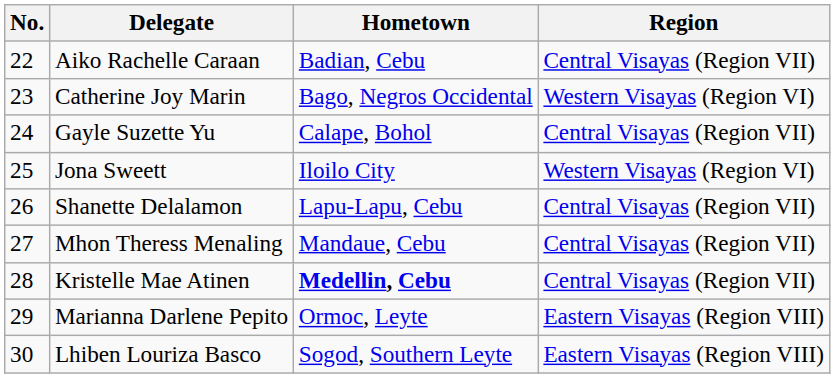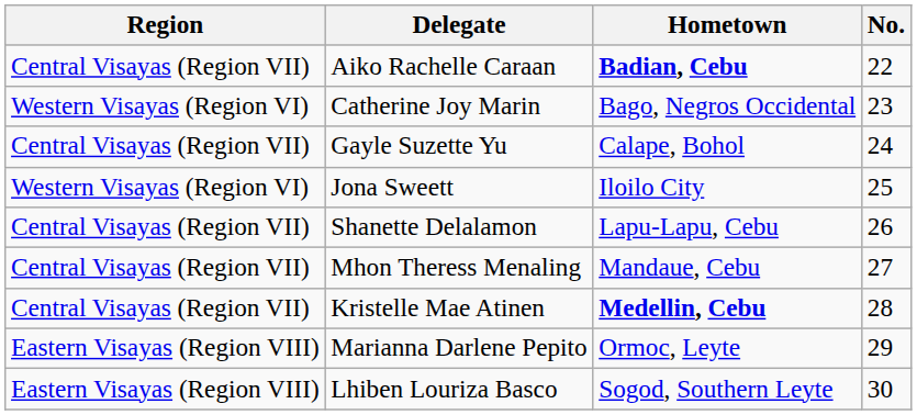 <table class="sortable wikitable">
 <tr>
-<th>No.</th>
+<th>Region</th>
 <th>Delegate</th>
 <th>Hometown</th>
-<th>Region</th>
+<th>No.</th>
 </tr>
 <tr>
+<td><a href='#'>Central Visayas</a> (Region VII)</td>
+<td>Aiko Rachelle Caraan</td>
+<td><strong><a href='#'>Badian</a>, <a href='#'>Cebu</a></strong></td>
 <td>22</td>
-<td>Aiko Rachelle Caraan</td>
-<td><a href='#'>Badian</a>, <a href='#'>Cebu</a></td>
-<td><a href='#'>Central Visayas</a> (Region VII)</td>
 </tr>
 <tr>
-<td>23</td>
+<td><a href='#'>Western Visayas</a> (Region VI)</td>
 <td>Catherine Joy Marin</td>
 <td><a href='#'>Bago</a>, <a href='#'>Negros Occidental</a></td>
-<td><a href='#'>Western Visayas</a> (Region VI)</td>
+<td>23</td>
 </tr>
 <tr>
-<td>24</td>
+<td><a href='#'>Central Visayas</a> (Region VII)</td>
 <td>Gayle Suzette Yu</td>
 <td><a href='#'>Calape</a>, <a href='#'>Bohol</a></td>
-<td><a href='#'>Central Visayas</a> (Region VII)</td>
+<td>24</td>
 </tr>
 <tr>
-<td>25</td>
+<td><a href='#'>Western Visayas</a> (Region VI)</td>
 <td>Jona Sweett</td>
 <td><a href='#'>Iloilo City</a></td>
-<td><a href='#'>Western Visayas</a> (Region VI)</td>
+<td>25</td>
 </tr>
 <tr>
-<td>26</td>
+<td><a href='#'>Central Visayas</a> (Region VII)</td>
 <td>Shanette Delalamon</td>
 <td><a href='#'>Lapu-Lapu</a>, <a href='#'>Cebu</a></td>
-<td><a href='#'>Central Visayas</a> (Region VII)</td>
+<td>26</td>
 </tr>
 <tr>
-<td>27</td>
+<td><a href='#'>Central Visayas</a> (Region VII)</td>
 <td>Mhon Theress Menaling</td>
 <td><a href='#'>Mandaue</a>, <a href='#'>Cebu</a></td>
-<td><a href='#'>Central Visayas</a> (Region VII)</td>
+<td>27</td>
 </tr>
 <tr>
-<td>28</td>
+<td><a href='#'>Central Visayas</a> (Region VII)</td>
 <td>Kristelle Mae Atinen</td>
 <td><strong><a href='#'>Medellin</a>, <a href='#'>Cebu</a></strong></td>
-<td><a href='#'>Central Visayas</a> (Region VII)</td>
+<td>28</td>
 </tr>
 <tr>
-<td>29</td>
+<td><a href='#'>Eastern Visayas</a> (Region VIII)</td>
 <td>Marianna Darlene Pepito</td>
 <td><a href='#'>Ormoc</a>, <a href='#'>Leyte</a></td>
-<td><a href='#'>Eastern Visayas</a> (Region VIII)</td>
+<td>29</td>
 </tr>
 <tr>
-<td>30</td>
+<td><a href='#'>Eastern Visayas</a> (Region VIII)</td>
 <td>Lhiben Louriza Basco</td>
 <td><a href='#'>Sogod</a>, <a href='#'>Southern Leyte</a></td>
-<td><a href='#'>Eastern Visayas</a> (Region VIII)</td>
+<td>30</td>
 </tr>
 </table>
